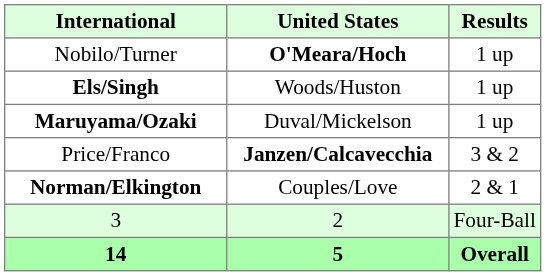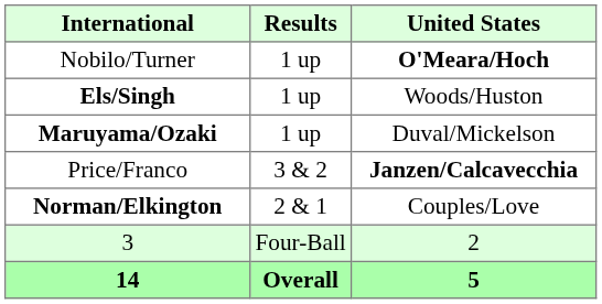 <table border="1" cellpadding="3" style="border-collapse:collapse; text-align:center;">
 <tr style="background:#ddffdd;">
 <th width=160>International</th>
+<th>Results</th>
 <th width=160>United States</th>
-<th>Results</th>
 </tr>
 <tr>
 <td>Nobilo/Turner</td>
+<td>1 up</td>
 <td><strong>O'Meara/Hoch</strong></td>
-<td>1 up</td>
 </tr>
 <tr>
 <td><strong>Els/Singh</strong></td>
+<td>1 up</td>
 <td>Woods/Huston</td>
-<td>1 up</td>
 </tr>
 <tr>
 <td><strong>Maruyama/Ozaki</strong></td>
+<td>1 up</td>
 <td>Duval/Mickelson</td>
-<td>1 up</td>
 </tr>
 <tr>
 <td>Price/Franco</td>
+<td>3 & 2</td>
 <td><strong>Janzen/Calcavecchia</strong></td>
-<td>3 & 2</td>
 </tr>
 <tr>
 <td><strong>Norman/Elkington</strong></td>
+<td>2 & 1</td>
 <td>Couples/Love</td>
-<td>2 & 1</td>
 </tr>
 <tr style="background:#ddffdd;">
 <td>3</td>
+<td>Four-Ball</td>
 <td>2</td>
-<td>Four-Ball</td>
 </tr>
 <tr style="background:#aaffaa;">
 <th>14</th>
+<th>Overall</th>
 <th>5</th>
-<th>Overall</th>
 </tr>
 </table>
